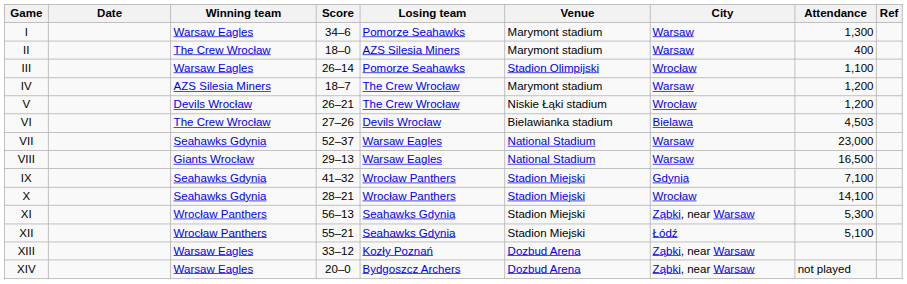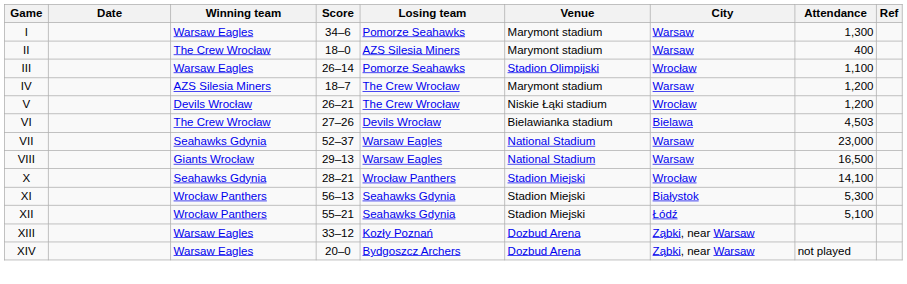 <table class="wikitable">
 <tr>
 <th width=3%>Game</th>
 <th width=11%>Date</th>
 <th width=13%>Winning team</th>
 <th width=3%>Score</th>
 <th width=13%>Losing team</th>
 <th width=13%>Venue</th>
 <th width=13%>City</th>
 <th width=6%>Attendance</th>
 <th width=1%>Ref</th>
 </tr>
 <tr>
 <td style="text-align:center;">I</td>
 <td></td>
 <td><a href='#'>Warsaw Eagles</a></td>
 <td style="text-align:center;">34–6</td>
 <td><a href='#'>Pomorze Seahawks</a></td>
 <td>Marymont stadium</td>
 <td><a href='#'>Warsaw</a></td>
 <td style="text-align:right;">1,300</td>
 <td></td>
 </tr>
 <tr>
 <td style="text-align:center;">II</td>
 <td></td>
 <td><a href='#'>The Crew Wrocław</a></td>
 <td style="text-align:center;">18–0</td>
 <td><a href='#'>AZS Silesia Miners</a></td>
 <td>Marymont stadium</td>
 <td><a href='#'>Warsaw</a></td>
 <td style="text-align:right;">400</td>
 <td></td>
 </tr>
 <tr>
 <td style="text-align:center;">III</td>
 <td></td>
 <td><a href='#'>Warsaw Eagles</a></td>
 <td style="text-align:center;">26–14</td>
 <td><a href='#'>Pomorze Seahawks</a></td>
 <td><a href='#'>Stadion Olimpijski</a></td>
 <td><a href='#'>Wrocław</a></td>
 <td style="text-align:right;">1,100</td>
 <td></td>
 </tr>
 <tr>
 <td style="text-align:center;">IV</td>
 <td></td>
 <td><a href='#'>AZS Silesia Miners</a></td>
 <td style="text-align:center;">18–7</td>
 <td><a href='#'>The Crew Wrocław</a></td>
 <td>Marymont stadium</td>
 <td><a href='#'>Warsaw</a></td>
 <td style="text-align:right;">1,200</td>
 <td></td>
 </tr>
 <tr>
 <td style="text-align:center;">V</td>
 <td></td>
 <td><a href='#'>Devils Wrocław</a></td>
 <td style="text-align:center;">26–21</td>
 <td><a href='#'>The Crew Wrocław</a></td>
 <td>Niskie Łąki stadium</td>
 <td><a href='#'>Wrocław</a></td>
 <td style="text-align:right;">1,200</td>
 <td></td>
 </tr>
 <tr>
 <td style="text-align:center;">VI</td>
 <td></td>
 <td><a href='#'>The Crew Wrocław</a></td>
 <td style="text-align:center;">27–26</td>
 <td><a href='#'>Devils Wrocław</a></td>
 <td>Bielawianka stadium</td>
 <td><a href='#'>Bielawa</a></td>
 <td style="text-align:right;">4,503</td>
 <td></td>
 </tr>
 <tr>
 <td style="text-align:center;">VII</td>
 <td></td>
 <td><a href='#'>Seahawks Gdynia</a></td>
 <td style="text-align:center;">52–37</td>
 <td><a href='#'>Warsaw Eagles</a></td>
 <td><a href='#'>National Stadium</a></td>
 <td><a href='#'>Warsaw</a></td>
 <td style="text-align:right;">23,000</td>
 <td></td>
 </tr>
 <tr>
 <td style="text-align:center;">VIII</td>
 <td></td>
 <td><a href='#'>Giants Wrocław</a></td>
 <td style="text-align:center;">29–13</td>
 <td><a href='#'>Warsaw Eagles</a></td>
 <td><a href='#'>National Stadium</a></td>
 <td><a href='#'>Warsaw</a></td>
 <td style="text-align:right;">16,500</td>
 <td></td>
 </tr>
 <tr>
-<td style="text-align:center;">IX</td>
-<td></td>
-<td><a href='#'>Seahawks Gdynia</a></td>
-<td style="text-align:center;">41–32</td>
-<td><a href='#'>Wrocław Panthers</a></td>
-<td><a href='#'>Stadion Miejski</a></td>
-<td><a href='#'>Gdynia</a></td>
-<td style="text-align:right;">7,100</td>
-<td></td>
-</tr>
-<tr>
 <td style="text-align:center;">X</td>
 <td></td>
 <td><a href='#'>Seahawks Gdynia</a></td>
 <td style="text-align:center;">28–21</td>
 <td><a href='#'>Wrocław Panthers</a></td>
 <td><a href='#'>Stadion Miejski</a></td>
 <td><a href='#'>Wrocław</a></td>
 <td style="text-align:right;">14,100</td>
 <td></td>
 </tr>
 <tr>
 <td style="text-align:center;">XI</td>
 <td></td>
 <td><a href='#'>Wrocław Panthers</a></td>
 <td style="text-align:center;">56–13</td>
 <td><a href='#'>Seahawks Gdynia</a></td>
 <td>Stadion Miejski</td>
-<td><a href='#'>Ząbki</a>, near <a href='#'>Warsaw</a></td>
+<td><a href='#'>Białystok</a></td>
 <td style="text-align:right;">5,300</td>
 <td></td>
 </tr>
 <tr>
 <td style="text-align:center;">XII</td>
 <td></td>
 <td><a href='#'>Wrocław Panthers</a></td>
 <td style="text-align:center;">55–21</td>
 <td><a href='#'>Seahawks Gdynia</a></td>
 <td>Stadion Miejski</td>
 <td><a href='#'>Łódź</a></td>
 <td style="text-align:right;">5,100</td>
 </tr>
 <tr>
 <td style="text-align:center;">XIII</td>
 <td></td>
 <td><a href='#'>Warsaw Eagles</a></td>
 <td style="text-align:center;">33–12</td>
 <td><a href='#'>Kozły Poznań</a></td>
 <td><a href='#'>Dozbud Arena</a></td>
 <td><a href='#'>Ząbki</a>, near <a href='#'>Warsaw</a></td>
 <td></td>
 <td></td>
 </tr>
 <tr>
 <td style="text-align:center;">XIV</td>
 <td></td>
 <td><a href='#'>Warsaw Eagles</a></td>
 <td style="text-align:center;">20–0</td>
 <td><a href='#'>Bydgoszcz Archers</a></td>
 <td><a href='#'>Dozbud Arena</a></td>
 <td><a href='#'>Ząbki</a>, near <a href='#'>Warsaw</a></td>
 <td>not played</td>
 <td></td>
 </tr>
 </table>
